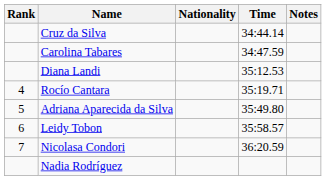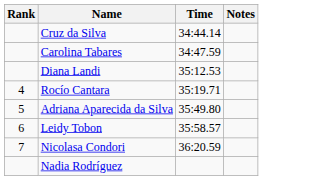 <table class="wikitable sortable" style="text-align:center">
 <tr>
 <th>Rank</th>
 <th>Name</th>
-<th>Nationality</th>
 <th>Time</th>
 <th>Notes</th>
 </tr>
 <tr>
 <td></td>
 <td align=left><a href='#'>Cruz da Silva</a></td>
-<td align=left></td>
 <td>34:44.14</td>
 <td></td>
 </tr>
 <tr>
 <td></td>
 <td align=left><a href='#'>Carolina Tabares</a></td>
-<td align=left></td>
 <td>34:47.59</td>
 <td></td>
 </tr>
 <tr>
 <td></td>
 <td align=left><a href='#'>Diana Landi</a></td>
-<td align=left></td>
 <td>35:12.53</td>
 <td></td>
 </tr>
 <tr>
 <td>4</td>
 <td align=left><a href='#'>Rocío Cantara</a></td>
-<td align=left></td>
 <td>35:19.71</td>
 <td></td>
 </tr>
 <tr>
 <td>5</td>
 <td align=left><a href='#'>Adriana Aparecida da Silva</a></td>
-<td align=left></td>
 <td>35:49.80</td>
 <td></td>
 </tr>
 <tr>
 <td>6</td>
 <td align=left><a href='#'>Leidy Tobon</a></td>
-<td align=left></td>
 <td>35:58.57</td>
 <td></td>
 </tr>
 <tr>
 <td>7</td>
 <td align=left><a href='#'>Nicolasa Condori</a></td>
-<td align=left></td>
 <td>36:20.59</td>
 <td></td>
 </tr>
 <tr>
 <td></td>
 <td align=left><a href='#'>Nadia Rodríguez</a></td>
-<td align=left></td>
 <td></td>
 <td></td>
 </tr>
 </table>
